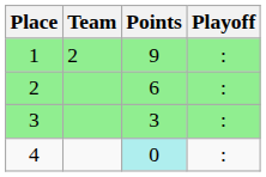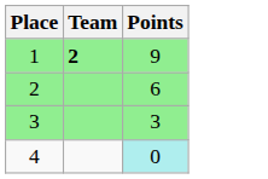 <table class="wikitable">
 <tr>
 <th>Place</th>
 <th>Team</th>
 <th>Points</th>
-<th>Playoff</th>
 </tr>
 <tr style="background: lightgreen">
 <td align="center">1</td>
-<td> 2</td>
+<td><strong> 2</strong></td>
 <td align="center">9</td>
-<td align="center">:</td>
 </tr>
 <tr style="background: lightgreen">
 <td align="center">2</td>
 <td></td>
 <td align="center">6</td>
-<td align="center">:</td>
 </tr>
 <tr style="background: lightgreen">
 <td align="center">3</td>
 <td></td>
 <td align="center">3</td>
-<td align="center">:</td>
 </tr>
 <tr>
 <td align="center">4</td>
 <td></td>
 <td align="center" style="background: paleturquoise;">0</td>
-<td align="center">:</td>
 </tr>
 </table>
